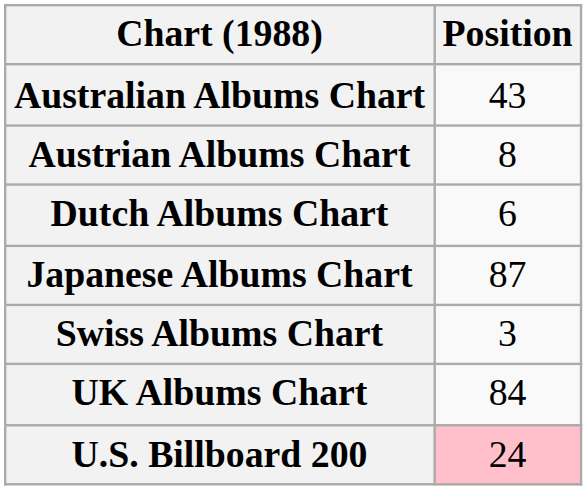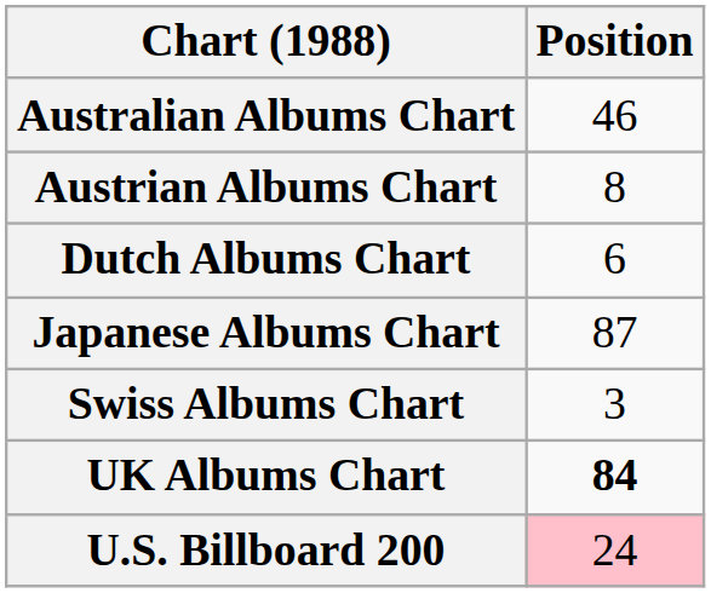 <table class="wikitable sortable plainrowheaders" style="text-align:center;">
 <tr>
 <th scope="col">Chart (1988)</th>
 <th scope="col">Position</th>
 </tr>
 <tr>
 <th scope="row">Australian Albums Chart</th>
-<td>43</td>
+<td>46</td>
 </tr>
 <tr>
 <th scope="row">Austrian Albums Chart</th>
 <td>8</td>
 </tr>
 <tr>
 <th scope="row">Dutch Albums Chart</th>
 <td>6</td>
 </tr>
 <tr>
 <th scope="row">Japanese Albums Chart</th>
 <td>87</td>
 </tr>
 <tr>
 <th scope="row">Swiss Albums Chart</th>
 <td>3</td>
 </tr>
 <tr>
 <th scope="row">UK Albums Chart</th>
-<td>84</td>
+<td><strong>84</strong></td>
 </tr>
 <tr>
 <th scope="row">U.S. Billboard 200</th>
 <td style="background: pink;">24</td>
 </tr>
 </table>
